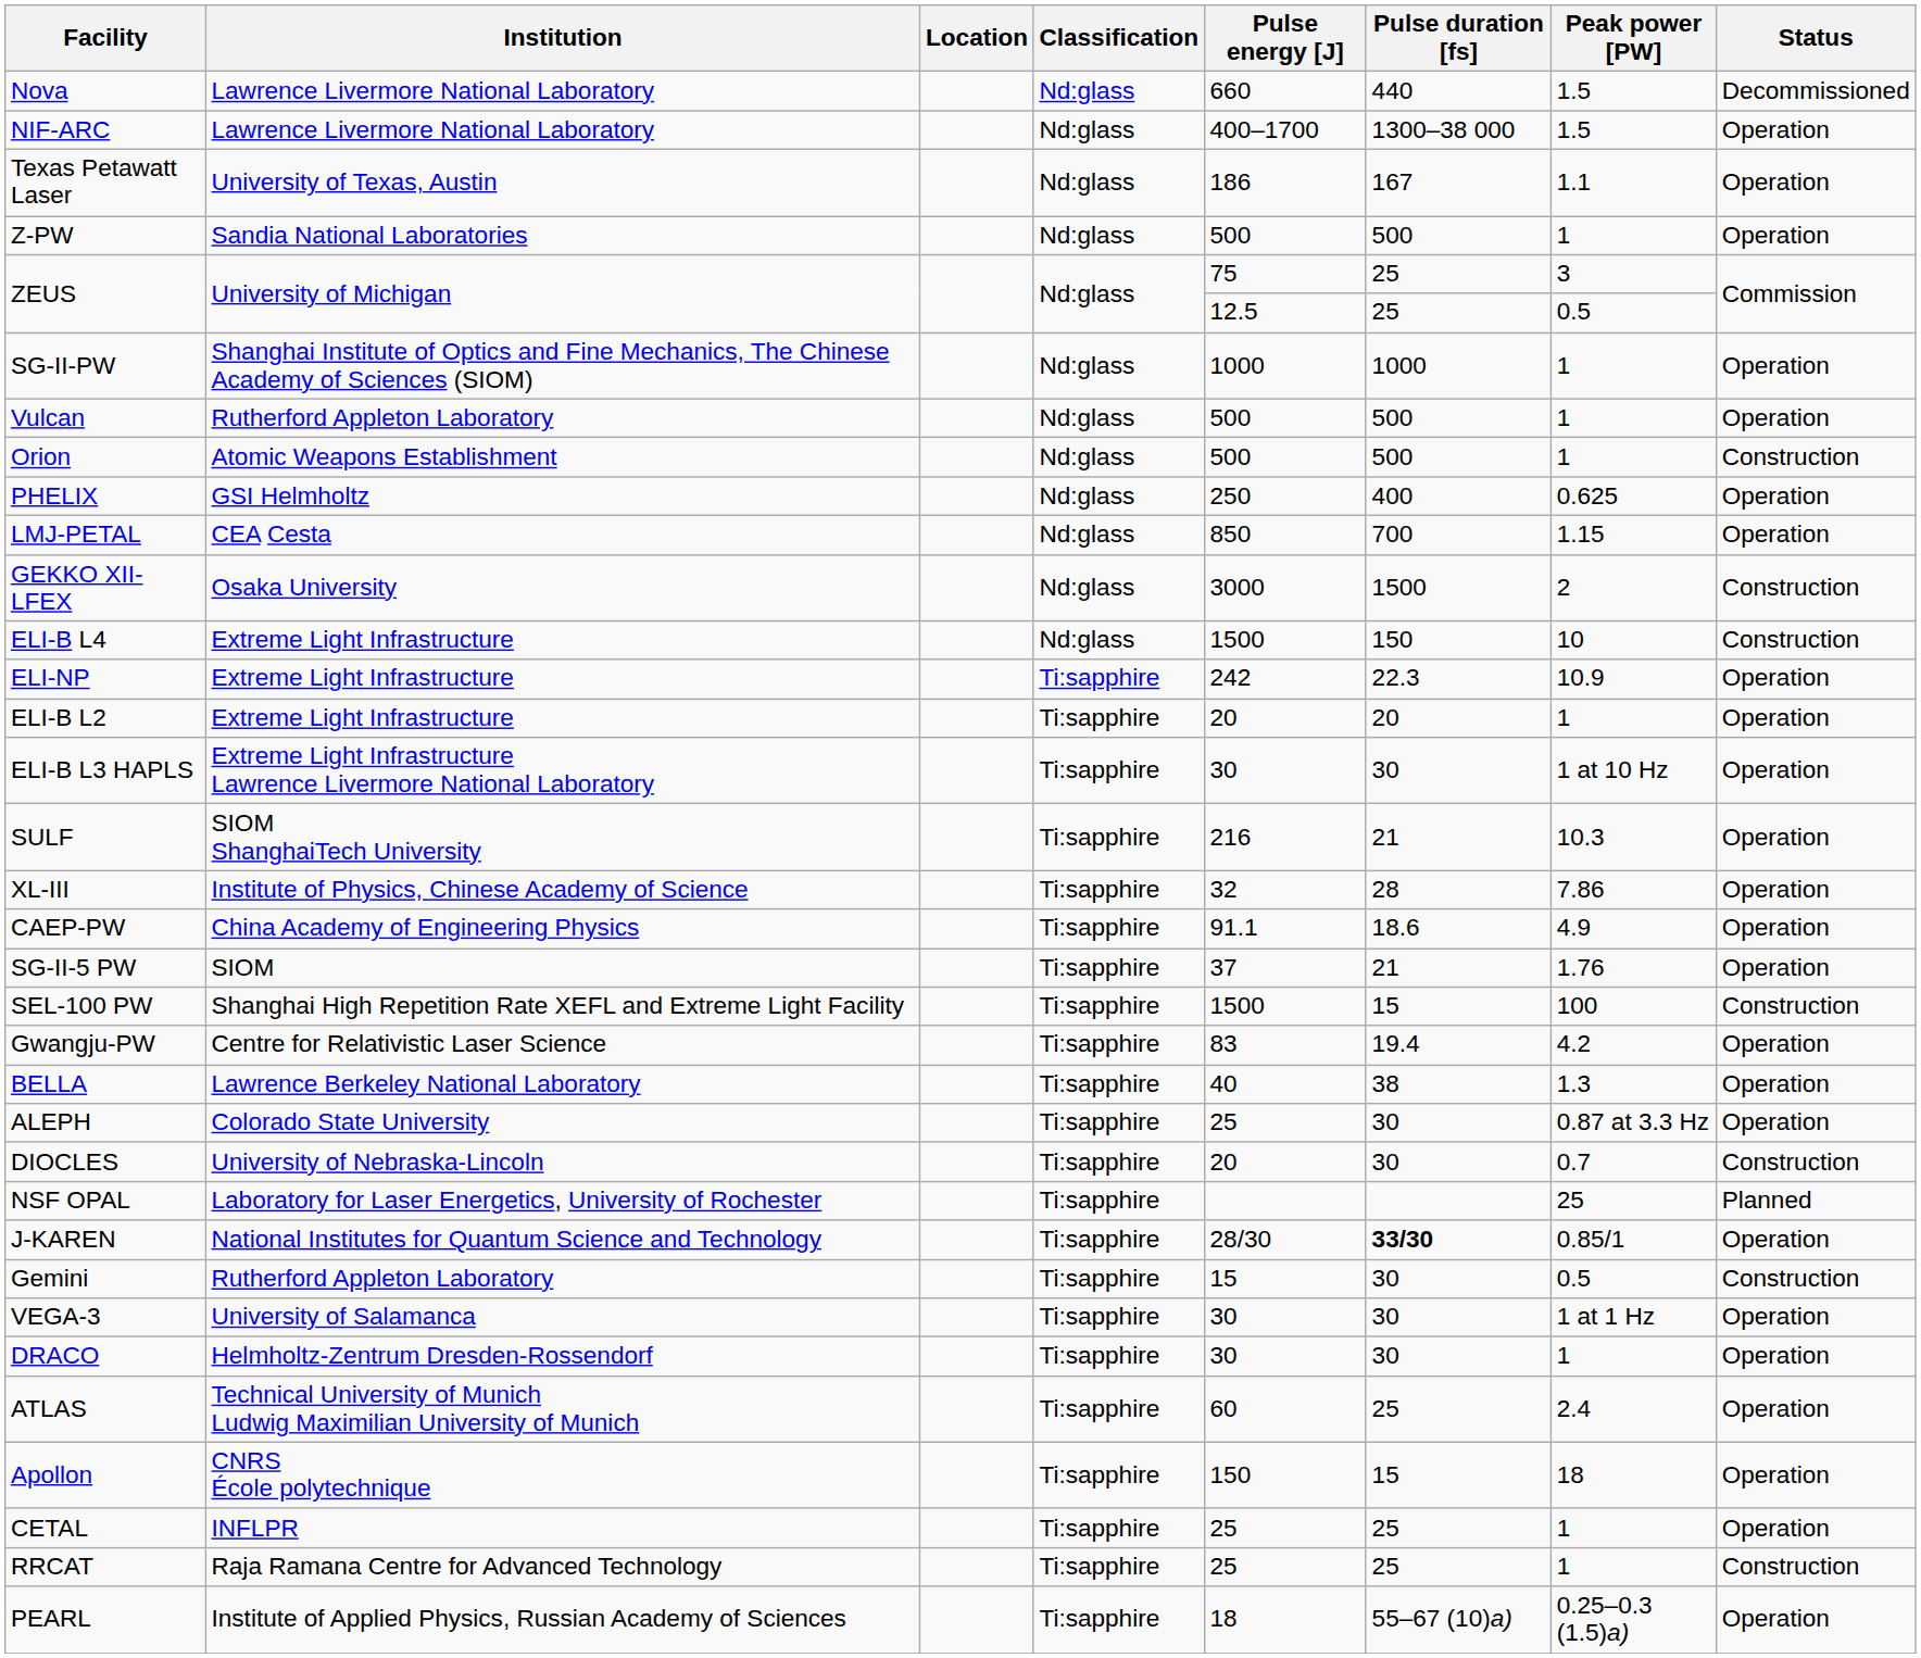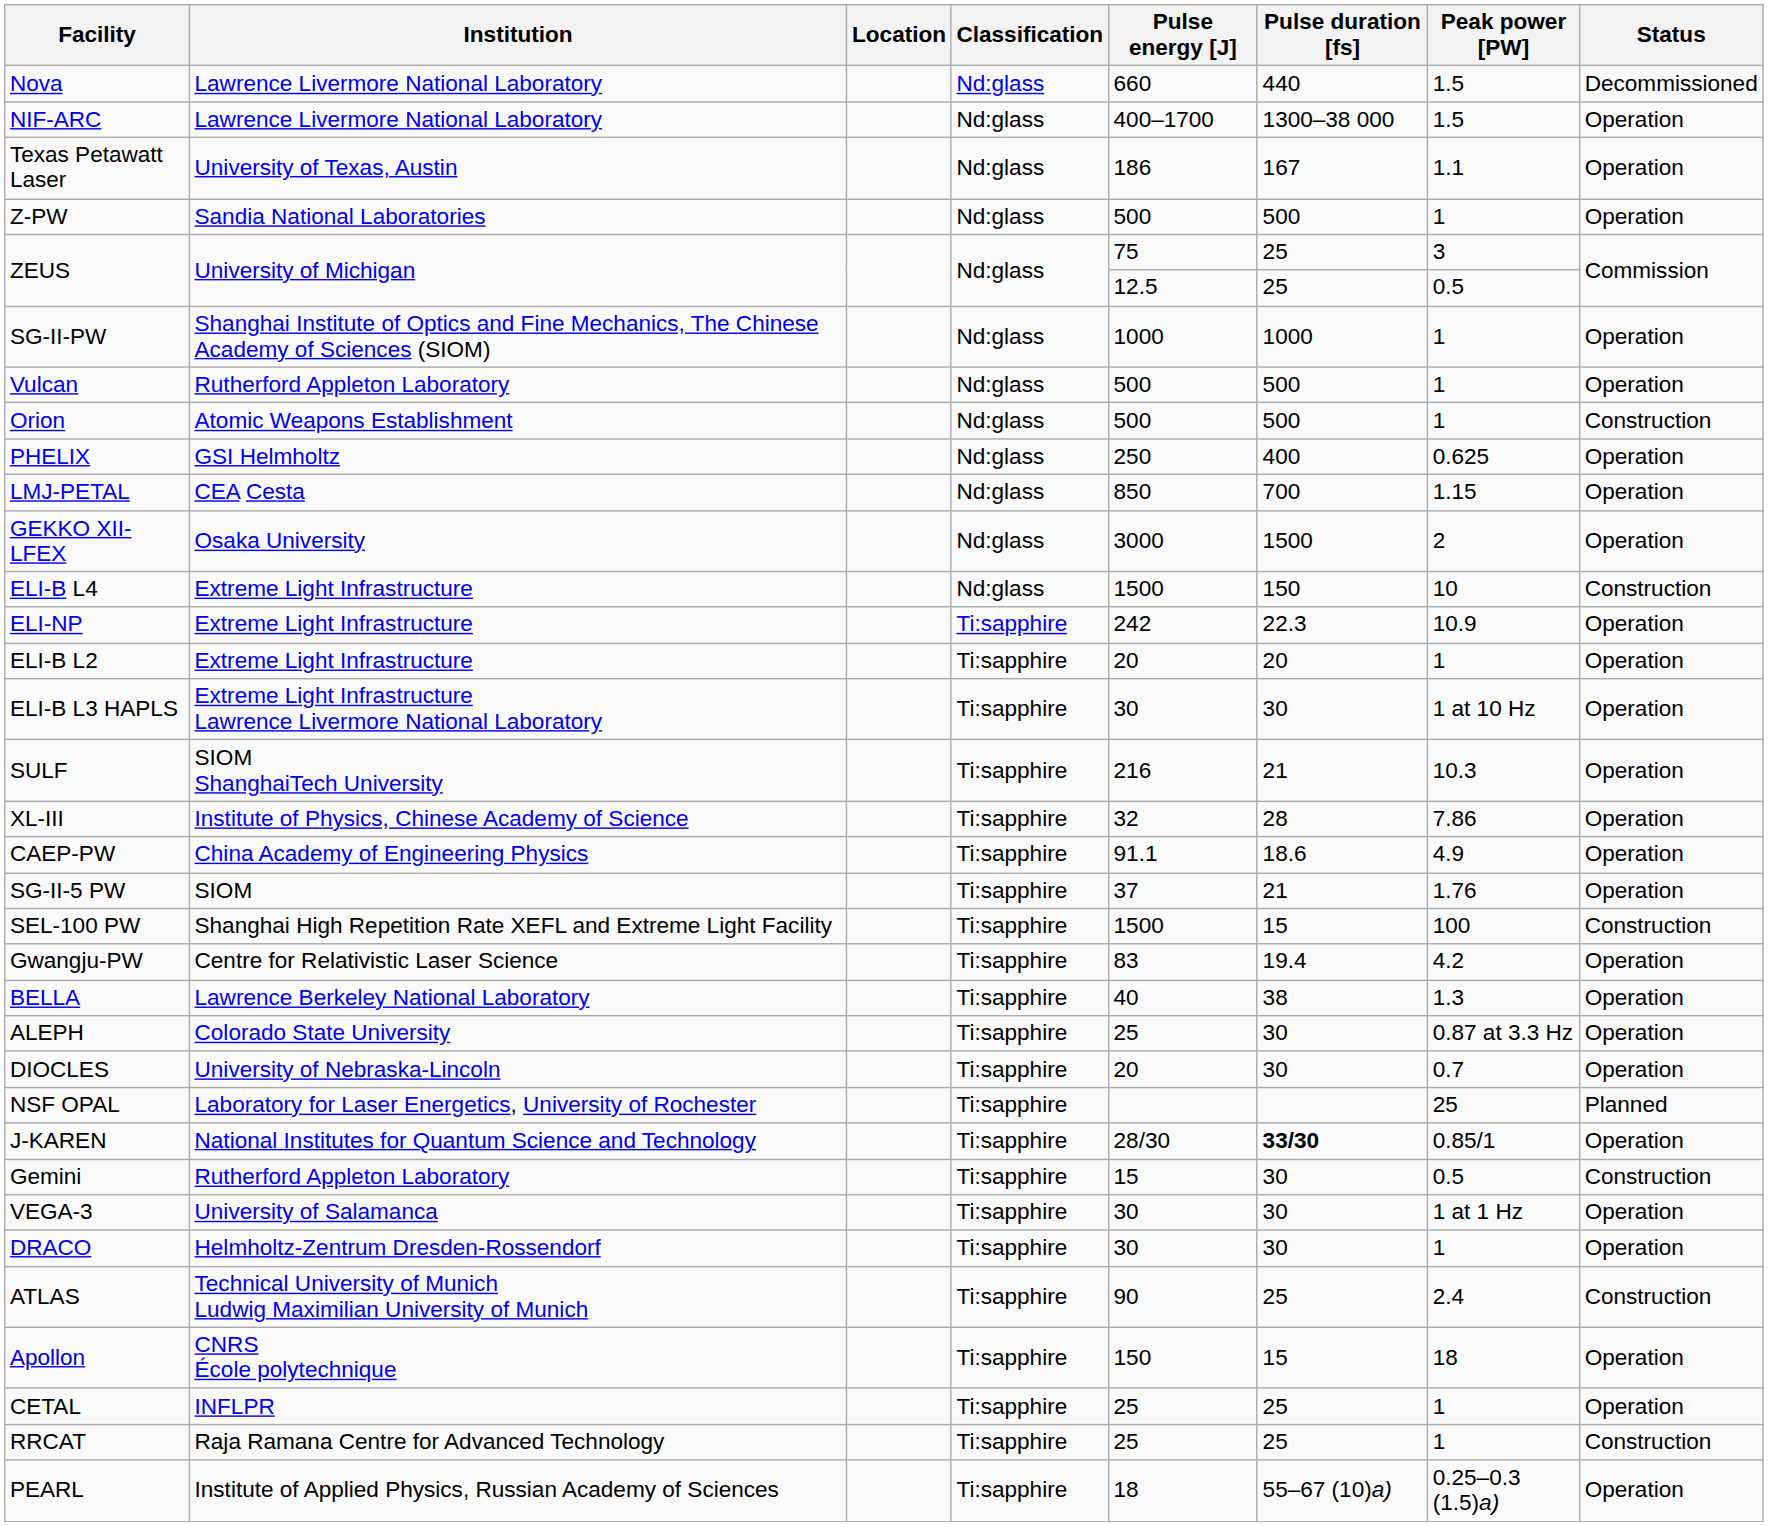 <table class="wikitable">
 <tr>
 <th>Facility</th>
 <th>Institution</th>
 <th>Location</th>
 <th>Classification</th>
 <th>Pulse energy [J]</th>
 <th>Pulse duration [fs]</th>
 <th>Peak power [PW]</th>
 <th>Status</th>
 </tr>
 <tr>
 <td><a href='#'>Nova</a></td>
 <td><a href='#'>Lawrence Livermore National Laboratory</a></td>
 <td></td>
 <td><a href='#'>Nd:glass</a></td>
 <td>660</td>
 <td>440</td>
 <td>1.5</td>
 <td>Decommissioned</td>
 </tr>
 <tr>
 <td><a href='#'>NIF-ARC</a></td>
 <td><a href='#'>Lawrence Livermore National Laboratory</a></td>
 <td></td>
 <td>Nd:glass</td>
 <td>400–1700</td>
 <td>1300–38 000</td>
 <td>1.5</td>
 <td>Operation</td>
 </tr>
 <tr>
 <td>Texas Petawatt Laser</td>
 <td><a href='#'>University of Texas, Austin</a></td>
 <td></td>
 <td>Nd:glass</td>
 <td>186</td>
 <td>167</td>
 <td>1.1</td>
 <td>Operation</td>
 </tr>
 <tr>
 <td>Z-PW</td>
 <td><a href='#'>Sandia National Laboratories</a></td>
 <td></td>
 <td>Nd:glass</td>
 <td>500</td>
 <td>500</td>
 <td>1</td>
 <td>Operation</td>
 </tr>
 <tr>
 <td rowspan="2">ZEUS</td>
 <td rowspan="2"><a href='#'>University of Michigan</a></td>
 <td rowspan="2"></td>
 <td rowspan="2">Nd:glass</td>
 <td>75</td>
 <td>25</td>
 <td>3</td>
 <td rowspan="2">Commission</td>
 </tr>
 <tr>
 <td>12.5</td>
 <td>25</td>
 <td>0.5</td>
 </tr>
 <tr>
 <td>SG-II-PW</td>
 <td><a href='#'>Shanghai Institute of Optics and Fine Mechanics, The Chinese Academy of Sciences</a> (SIOM)</td>
 <td></td>
 <td>Nd:glass</td>
 <td>1000</td>
 <td>1000</td>
 <td>1</td>
 <td>Operation</td>
 </tr>
 <tr>
 <td><a href='#'>Vulcan</a></td>
 <td><a href='#'>Rutherford Appleton Laboratory</a></td>
 <td></td>
 <td>Nd:glass</td>
 <td>500</td>
 <td>500</td>
 <td>1</td>
 <td>Operation</td>
 </tr>
 <tr>
 <td><a href='#'>Orion</a></td>
 <td><a href='#'>Atomic Weapons Establishment</a></td>
 <td></td>
 <td>Nd:glass</td>
 <td>500</td>
 <td>500</td>
 <td>1</td>
 <td>Construction</td>
 </tr>
 <tr>
 <td><a href='#'>PHELIX</a></td>
 <td><a href='#'>GSI Helmholtz</a></td>
 <td></td>
 <td>Nd:glass</td>
 <td>250</td>
 <td>400</td>
 <td>0.625</td>
 <td>Operation</td>
 </tr>
 <tr>
 <td><a href='#'>LMJ-PETAL</a></td>
 <td><a href='#'>CEA</a> <a href='#'>Cesta</a></td>
 <td></td>
 <td>Nd:glass</td>
 <td>850</td>
 <td>700</td>
 <td>1.15</td>
 <td>Operation</td>
 </tr>
 <tr>
 <td><a href='#'>GEKKO XII-LFEX</a></td>
 <td><a href='#'>Osaka University</a></td>
 <td></td>
 <td>Nd:glass</td>
 <td>3000</td>
 <td>1500</td>
 <td>2</td>
-<td>Construction</td>
+<td>Operation</td>
 </tr>
 <tr>
 <td><a href='#'>ELI-B</a> L4</td>
 <td><a href='#'>Extreme Light Infrastructure</a></td>
 <td></td>
 <td>Nd:glass</td>
 <td>1500</td>
 <td>150</td>
 <td>10</td>
 <td>Construction</td>
 </tr>
 <tr>
 <td><a href='#'>ELI-NP</a></td>
 <td><a href='#'>Extreme Light Infrastructure</a></td>
 <td></td>
 <td><a href='#'>Ti:sapphire</a></td>
 <td>242</td>
 <td>22.3</td>
 <td>10.9</td>
 <td>Operation</td>
 </tr>
 <tr>
 <td>ELI-B L2</td>
 <td><a href='#'>Extreme Light Infrastructure</a></td>
 <td></td>
 <td>Ti:sapphire</td>
 <td>20</td>
 <td>20</td>
 <td>1</td>
 <td>Operation</td>
 </tr>
 <tr>
 <td>ELI-B L3 HAPLS</td>
 <td><a href='#'>Extreme Light Infrastructure</a><br><a href='#'>Lawrence Livermore National Laboratory</a></td>
 <td><br></td>
 <td>Ti:sapphire</td>
 <td>30</td>
 <td>30</td>
 <td>1 at 10 Hz</td>
 <td>Operation</td>
 </tr>
 <tr>
 <td>SULF</td>
 <td>SIOM<br><a href='#'>ShanghaiTech University</a></td>
 <td></td>
 <td>Ti:sapphire</td>
 <td>216</td>
 <td>21</td>
 <td>10.3</td>
 <td>Operation</td>
 </tr>
 <tr>
 <td>XL-III</td>
 <td><a href='#'>Institute of Physics, Chinese Academy of Science</a></td>
 <td></td>
 <td>Ti:sapphire</td>
 <td>32</td>
 <td>28</td>
 <td>7.86</td>
 <td>Operation</td>
 </tr>
 <tr>
 <td>CAEP-PW</td>
 <td><a href='#'>China Academy of Engineering Physics</a></td>
 <td></td>
 <td>Ti:sapphire</td>
 <td>91.1</td>
 <td>18.6</td>
 <td>4.9</td>
 <td>Operation</td>
 </tr>
 <tr>
 <td>SG-II-5 PW</td>
 <td>SIOM</td>
 <td></td>
 <td>Ti:sapphire</td>
 <td>37</td>
 <td>21</td>
 <td>1.76</td>
 <td>Operation</td>
 </tr>
 <tr>
 <td>SEL-100 PW</td>
 <td>Shanghai High Repetition Rate XEFL and Extreme Light Facility</td>
 <td></td>
 <td>Ti:sapphire</td>
 <td>1500</td>
 <td>15</td>
 <td>100</td>
 <td>Construction</td>
 </tr>
 <tr>
 <td>Gwangju-PW</td>
 <td>Centre for Relativistic Laser Science</td>
 <td></td>
 <td>Ti:sapphire</td>
 <td>83</td>
 <td>19.4</td>
 <td>4.2</td>
 <td>Operation</td>
 </tr>
 <tr>
 <td><a href='#'>BELLA</a></td>
 <td><a href='#'>Lawrence Berkeley National Laboratory</a></td>
 <td></td>
 <td>Ti:sapphire</td>
 <td>40</td>
 <td>38</td>
 <td>1.3</td>
 <td>Operation</td>
 </tr>
 <tr>
 <td>ALEPH</td>
 <td><a href='#'>Colorado State University</a></td>
 <td></td>
 <td>Ti:sapphire</td>
 <td>25</td>
 <td>30</td>
 <td>0.87 at 3.3 Hz</td>
 <td>Operation</td>
 </tr>
 <tr>
 <td>DIOCLES</td>
 <td><a href='#'>University of Nebraska-Lincoln</a></td>
 <td></td>
 <td>Ti:sapphire</td>
 <td>20</td>
 <td>30</td>
 <td>0.7</td>
-<td>Construction</td>
+<td>Operation</td>
 </tr>
 <tr>
 <td>NSF OPAL</td>
 <td><a href='#'>Laboratory for Laser Energetics</a>, <a href='#'>University of Rochester</a></td>
 <td></td>
 <td>Ti:sapphire</td>
 <td></td>
 <td></td>
 <td>25</td>
 <td>Planned</td>
 </tr>
 <tr>
 <td>J-KAREN</td>
 <td><a href='#'>National Institutes for Quantum Science and Technology</a></td>
 <td></td>
 <td>Ti:sapphire</td>
 <td>28/30</td>
 <td><strong>33/30</strong></td>
 <td>0.85/1</td>
 <td>Operation</td>
 </tr>
 <tr>
 <td>Gemini</td>
 <td><a href='#'>Rutherford Appleton Laboratory</a></td>
 <td></td>
 <td>Ti:sapphire</td>
 <td>15</td>
 <td>30</td>
 <td>0.5</td>
 <td>Construction</td>
 </tr>
 <tr>
 <td>VEGA-3</td>
 <td><a href='#'>University of Salamanca</a></td>
 <td></td>
 <td>Ti:sapphire</td>
 <td>30</td>
 <td>30</td>
 <td>1 at 1 Hz</td>
 <td>Operation</td>
 </tr>
 <tr>
 <td><a href='#'>DRACO</a></td>
 <td><a href='#'>Helmholtz-Zentrum Dresden-Rossendorf</a></td>
 <td></td>
 <td>Ti:sapphire</td>
 <td>30</td>
 <td>30</td>
 <td>1</td>
 <td>Operation</td>
 </tr>
 <tr>
 <td>ATLAS</td>
 <td><a href='#'>Technical University of Munich</a><br><a href='#'>Ludwig Maximilian University of Munich</a></td>
 <td></td>
 <td>Ti:sapphire</td>
-<td>60</td>
+<td>90</td>
 <td>25</td>
 <td>2.4</td>
-<td>Operation</td>
+<td>Construction</td>
 </tr>
 <tr>
 <td><a href='#'>Apollon</a></td>
 <td><a href='#'>CNRS</a><br><a href='#'>École polytechnique</a></td>
 <td></td>
 <td>Ti:sapphire</td>
 <td>150</td>
 <td>15</td>
 <td>18</td>
 <td>Operation</td>
 </tr>
 <tr>
 <td>CETAL</td>
 <td><a href='#'>INFLPR</a></td>
 <td></td>
 <td>Ti:sapphire</td>
 <td>25</td>
 <td>25</td>
 <td>1</td>
 <td>Operation</td>
 </tr>
 <tr>
 <td>RRCAT</td>
 <td>Raja Ramana Centre for Advanced Technology</td>
 <td></td>
 <td>Ti:sapphire</td>
 <td>25</td>
 <td>25</td>
 <td>1</td>
 <td>Construction</td>
 </tr>
 <tr>
 <td>PEARL</td>
 <td>Institute of Applied Physics, Russian Academy of Sciences</td>
 <td></td>
 <td>Ti:sapphire</td>
 <td>18</td>
 <td>55–67 (10)<em>a)</em></td>
 <td>0.25–0.3 (1.5)<em>a)</em></td>
 <td>Operation</td>
 </tr>
 </table>
